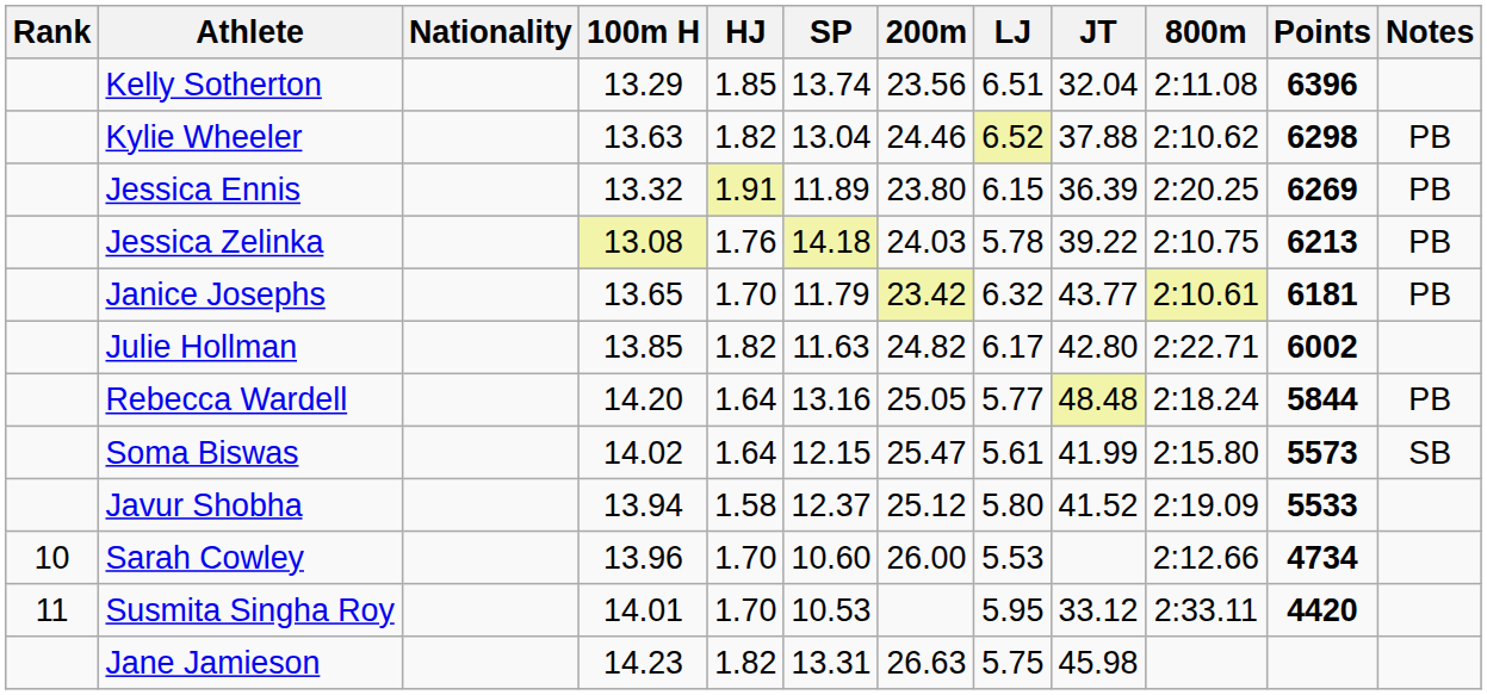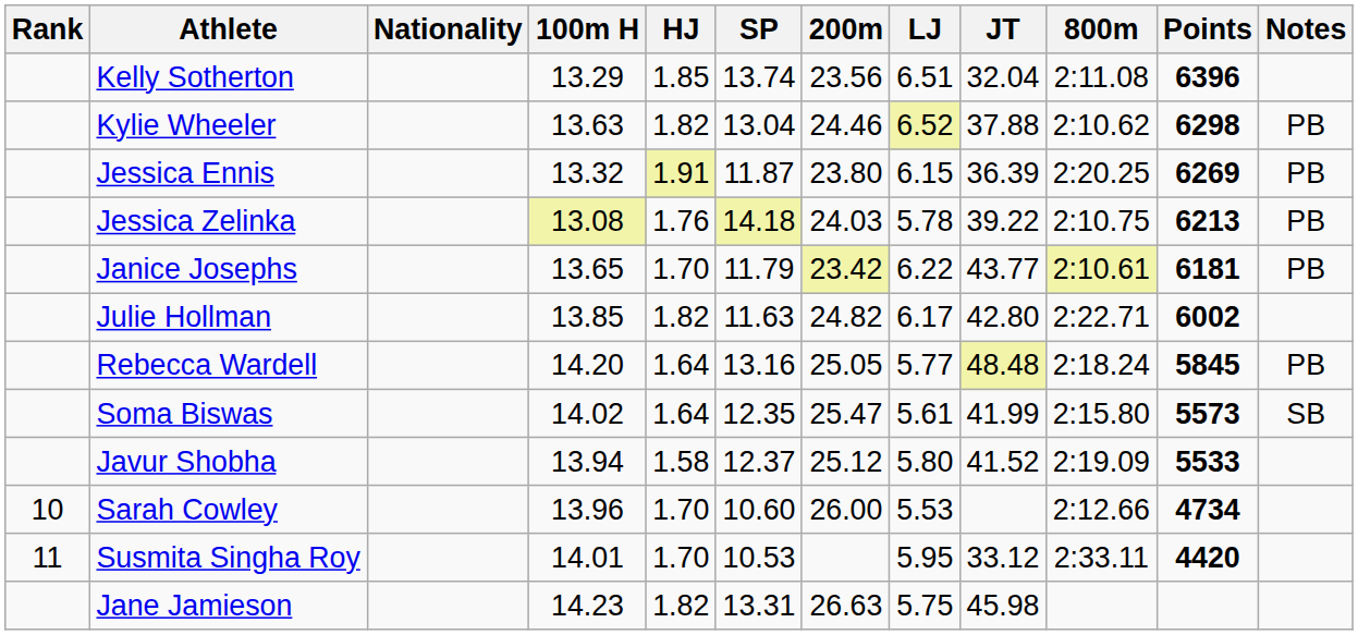 <table class="wikitable sortable" style=" text-align:center; font-size:110%;">
 <tr>
 <th>Rank</th>
 <th>Athlete</th>
 <th>Nationality</th>
 <th>100m H</th>
 <th>HJ</th>
 <th>SP</th>
 <th>200m</th>
 <th>LJ</th>
 <th>JT</th>
 <th>800m</th>
 <th>Points</th>
 <th>Notes</th>
 </tr>
 <tr>
 <td></td>
 <td align=left><a href='#'>Kelly Sotherton</a></td>
 <td align=left></td>
 <td>13.29</td>
 <td>1.85</td>
 <td>13.74</td>
 <td>23.56</td>
 <td>6.51</td>
 <td>32.04</td>
 <td>2:11.08</td>
 <td><strong>6396</strong></td>
 <td></td>
 </tr>
 <tr>
 <td></td>
 <td align=left><a href='#'>Kylie Wheeler</a></td>
 <td align=left></td>
 <td>13.63</td>
 <td>1.82</td>
 <td>13.04</td>
 <td>24.46</td>
 <td bgcolor=#F2F5A9>6.52</td>
 <td>37.88</td>
 <td>2:10.62</td>
 <td><strong>6298</strong></td>
 <td>PB</td>
 </tr>
 <tr>
 <td></td>
 <td align=left><a href='#'>Jessica Ennis</a></td>
 <td align=left></td>
 <td>13.32</td>
 <td bgcolor=#F2F5A9>1.91</td>
-<td>11.89</td>
+<td>11.87</td>
 <td>23.80</td>
 <td>6.15</td>
 <td>36.39</td>
 <td>2:20.25</td>
 <td><strong>6269</strong></td>
 <td>PB</td>
 </tr>
 <tr>
 <td></td>
 <td align=left><a href='#'>Jessica Zelinka</a></td>
 <td align=left></td>
 <td bgcolor=#F2F5A9>13.08</td>
 <td>1.76</td>
 <td bgcolor=#F2F5A9>14.18</td>
 <td>24.03</td>
 <td>5.78</td>
 <td>39.22</td>
 <td>2:10.75</td>
 <td><strong>6213</strong></td>
 <td>PB</td>
 </tr>
 <tr>
 <td></td>
 <td align=left><a href='#'>Janice Josephs</a></td>
 <td align=left></td>
 <td>13.65</td>
 <td>1.70</td>
 <td>11.79</td>
 <td bgcolor=#F2F5A9>23.42</td>
-<td>6.32</td>
+<td>6.22</td>
 <td>43.77</td>
 <td bgcolor=#F2F5A9>2:10.61</td>
 <td><strong>6181</strong></td>
 <td>PB</td>
 </tr>
 <tr>
 <td></td>
 <td align=left><a href='#'>Julie Hollman</a></td>
 <td align=left></td>
 <td>13.85</td>
 <td>1.82</td>
 <td>11.63</td>
 <td>24.82</td>
 <td>6.17</td>
 <td>42.80</td>
 <td>2:22.71</td>
 <td><strong>6002</strong></td>
 <td></td>
 </tr>
 <tr>
 <td></td>
 <td align=left><a href='#'>Rebecca Wardell</a></td>
 <td align=left></td>
 <td>14.20</td>
 <td>1.64</td>
 <td>13.16</td>
 <td>25.05</td>
 <td>5.77</td>
 <td bgcolor=#F2F5A9>48.48</td>
 <td>2:18.24</td>
-<td><strong>5844</strong></td>
+<td><strong>5845</strong></td>
 <td>PB</td>
 </tr>
 <tr>
 <td></td>
 <td align=left><a href='#'>Soma Biswas</a></td>
 <td align=left></td>
 <td>14.02</td>
 <td>1.64</td>
-<td>12.15</td>
+<td>12.35</td>
 <td>25.47</td>
 <td>5.61</td>
 <td>41.99</td>
 <td>2:15.80</td>
 <td><strong>5573</strong></td>
 <td>SB</td>
 </tr>
 <tr>
 <td></td>
 <td align=left><a href='#'>Javur Shobha</a></td>
 <td align=left></td>
 <td>13.94</td>
 <td>1.58</td>
 <td>12.37</td>
 <td>25.12</td>
 <td>5.80</td>
 <td>41.52</td>
 <td>2:19.09</td>
 <td><strong>5533</strong></td>
 <td></td>
 </tr>
 <tr>
 <td>10</td>
 <td align=left><a href='#'>Sarah Cowley</a></td>
 <td align=left></td>
 <td>13.96</td>
 <td>1.70</td>
 <td>10.60</td>
 <td>26.00</td>
 <td>5.53</td>
 <td></td>
 <td>2:12.66</td>
 <td><strong>4734</strong></td>
 <td></td>
 </tr>
 <tr>
 <td>11</td>
 <td align=left><a href='#'>Susmita Singha Roy</a></td>
 <td align=left></td>
 <td>14.01</td>
 <td>1.70</td>
 <td>10.53</td>
 <td></td>
 <td>5.95</td>
 <td>33.12</td>
 <td>2:33.11</td>
 <td><strong>4420</strong></td>
 <td></td>
 </tr>
 <tr>
 <td></td>
 <td align=left><a href='#'>Jane Jamieson</a></td>
 <td align=left></td>
 <td>14.23</td>
 <td>1.82</td>
 <td>13.31</td>
 <td>26.63</td>
 <td>5.75</td>
 <td>45.98</td>
 <td></td>
 <td><strong></strong></td>
 <td></td>
 </tr>
 </table>
